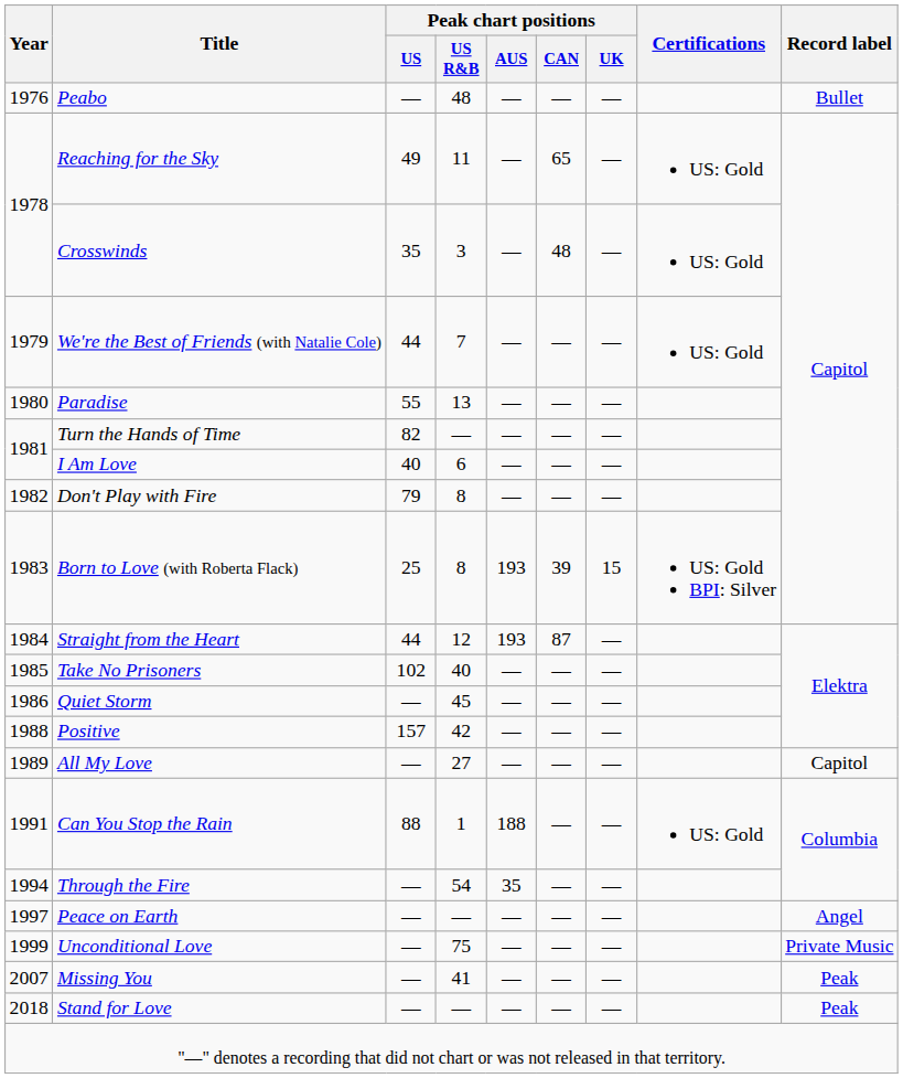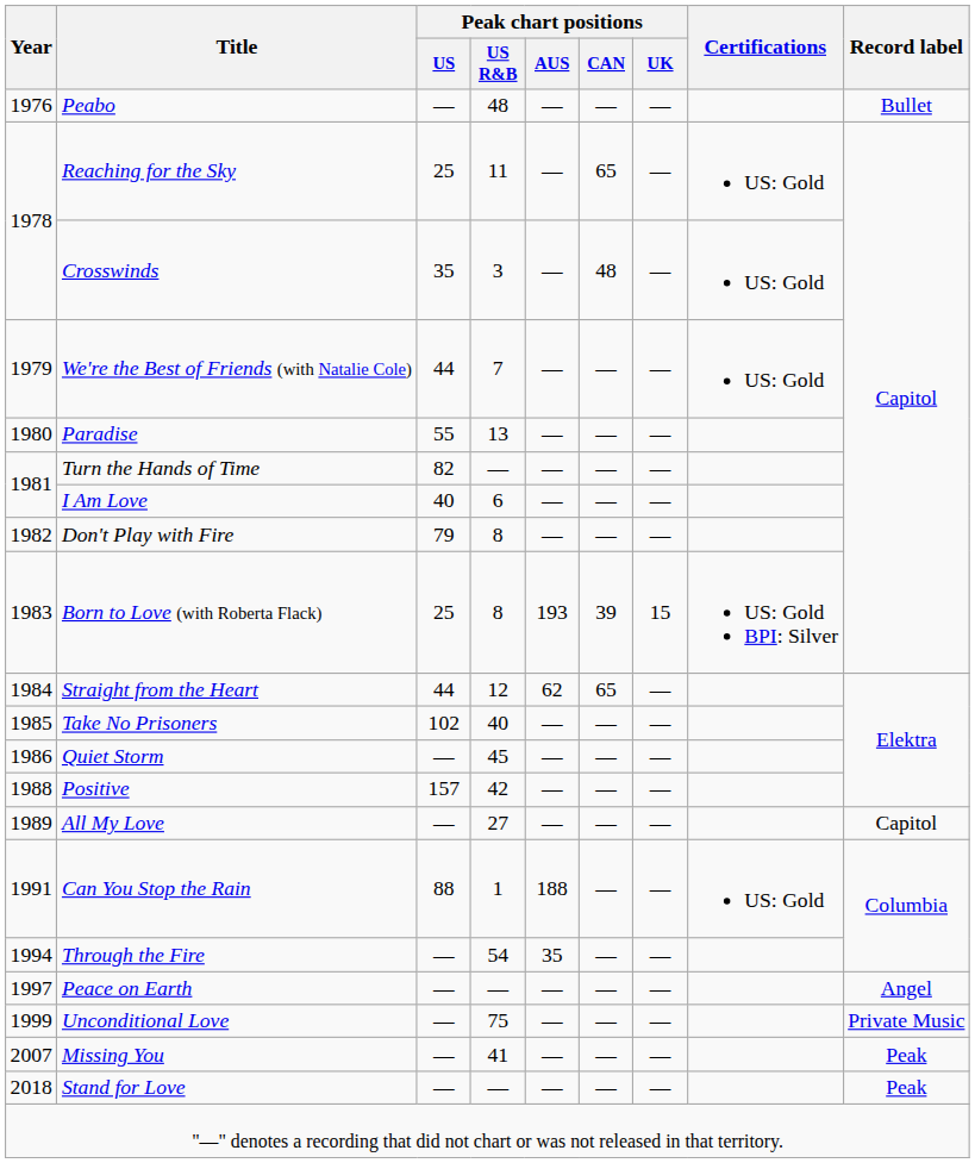 <table class="wikitable" style="text-align:center;">
 <tr>
 <th rowspan="2">Year</th>
 <th rowspan="2">Title</th>
 <th colspan="5">Peak chart positions</th>
 <th rowspan="2"><a href='#'>Certifications</a></th>
 <th rowspan="2">Record label</th>
 </tr>
 <tr style="font-size:smaller;">
 <th width="35"><a href='#'>US</a><br></th>
 <th width="35"><a href='#'>US<br>R&B</a><br></th>
 <th width="35"><a href='#'>AUS</a><br></th>
 <th width="35"><a href='#'>CAN</a><br></th>
 <th width="35"><a href='#'>UK</a><br></th>
 </tr>
 <tr>
 <td>1976</td>
 <td align="left"><em><a href='#'>Peabo</a></em></td>
 <td>—</td>
 <td>48</td>
 <td>—</td>
 <td>—</td>
 <td>—</td>
 <td align=left></td>
 <td rowspan="1"><a href='#'>Bullet</a></td>
 </tr>
 <tr>
 <td rowspan="2">1978</td>
 <td align="left"><em><a href='#'>Reaching for the Sky</a></em></td>
-<td>49</td>
+<td>25</td>
 <td>11</td>
 <td>—</td>
 <td>65</td>
 <td>—</td>
 <td align=left><br><ul><li>US: Gold</li></ul></td>
 <td rowspan="8"><a href='#'>Capitol</a></td>
 </tr>
 <tr>
 <td align="left"><em><a href='#'>Crosswinds</a></em></td>
 <td>35</td>
 <td>3</td>
 <td>—</td>
 <td>48</td>
 <td>—</td>
 <td align=left><br><ul><li>US: Gold</li></ul></td>
 </tr>
 <tr>
 <td>1979</td>
 <td align="left"><em><a href='#'>We're the Best of Friends</a></em> <small>(with <a href='#'>Natalie Cole</a>)</small></td>
 <td>44</td>
 <td>7</td>
 <td>—</td>
 <td>—</td>
 <td>—</td>
 <td align=left><br><ul><li>US: Gold</li></ul></td>
 </tr>
 <tr>
 <td>1980</td>
 <td align="left"><em><a href='#'>Paradise</a></em></td>
 <td>55</td>
 <td>13</td>
 <td>—</td>
 <td>—</td>
 <td>—</td>
 <td align=left></td>
 </tr>
 <tr>
 <td rowspan="2">1981</td>
 <td align="left"><em>Turn the Hands of Time</em></td>
 <td>82</td>
 <td>—</td>
 <td>—</td>
 <td>—</td>
 <td>—</td>
 <td align=left></td>
 </tr>
 <tr>
 <td align="left"><em><a href='#'>I Am Love</a></em></td>
 <td>40</td>
 <td>6</td>
 <td>—</td>
 <td>—</td>
 <td>—</td>
 <td align=left></td>
 </tr>
 <tr>
 <td>1982</td>
 <td align="left"><em>Don't Play with Fire</em></td>
 <td>79</td>
 <td>8</td>
 <td>—</td>
 <td>—</td>
 <td>—</td>
 <td align=left></td>
 </tr>
 <tr>
 <td>1983</td>
 <td align="left"><em><a href='#'>Born to Love</a></em> <small>(with Roberta Flack)</small></td>
 <td>25</td>
 <td>8</td>
 <td>193</td>
 <td>39</td>
 <td>15</td>
 <td align=left><br><ul><li>US: Gold</li><li><a href='#'>BPI</a>: Silver</li></ul></td>
 </tr>
 <tr>
 <td>1984</td>
 <td align="left"><em><a href='#'> Straight from the Heart</a></em></td>
 <td>44</td>
 <td>12</td>
-<td>193</td>
-<td>87</td>
+<td>62</td>
+<td>65</td>
 <td>—</td>
 <td align=left></td>
 <td rowspan="4"><a href='#'>Elektra</a></td>
 </tr>
 <tr>
 <td>1985</td>
 <td align="left"><em><a href='#'>Take No Prisoners</a></em></td>
 <td>102</td>
 <td>40</td>
 <td>—</td>
 <td>—</td>
 <td>—</td>
 <td align=left></td>
 </tr>
 <tr>
 <td>1986</td>
 <td align="left"><em><a href='#'>Quiet Storm</a></em></td>
 <td>—</td>
 <td>45</td>
 <td>—</td>
 <td>—</td>
 <td>—</td>
 <td align=left></td>
 </tr>
 <tr>
 <td>1988</td>
 <td align="left"><em><a href='#'>Positive</a></em></td>
 <td>157</td>
 <td>42</td>
 <td>—</td>
 <td>—</td>
 <td>—</td>
 <td align=left></td>
 </tr>
 <tr>
 <td>1989</td>
 <td align="left"><em><a href='#'>All My Love</a></em></td>
 <td>—</td>
 <td>27</td>
 <td>—</td>
 <td>—</td>
 <td>—</td>
 <td align=left></td>
 <td rowspan="1">Capitol</td>
 </tr>
 <tr>
 <td>1991</td>
 <td align="left"><em><a href='#'>Can You Stop the Rain</a></em></td>
 <td>88</td>
 <td>1</td>
 <td>188</td>
 <td>—</td>
 <td>—</td>
 <td align=left><br><ul><li>US: Gold</li></ul></td>
 <td rowspan="2"><a href='#'>Columbia</a></td>
 </tr>
 <tr>
 <td>1994</td>
 <td align="left"><em><a href='#'>Through the Fire</a></em></td>
 <td>—</td>
 <td>54</td>
 <td>35</td>
 <td>—</td>
 <td>—</td>
 <td align=left></td>
 </tr>
 <tr>
 <td rowspan="1">1997</td>
 <td align="left"><em><a href='#'>Peace on Earth</a></em></td>
 <td>—</td>
 <td>—</td>
 <td>—</td>
 <td>—</td>
 <td>—</td>
 <td align=left></td>
 <td rowspan="1"><a href='#'>Angel</a></td>
 </tr>
 <tr>
 <td>1999</td>
 <td align="left"><em><a href='#'>Unconditional Love</a></em></td>
 <td>—</td>
 <td>75</td>
 <td>—</td>
 <td>—</td>
 <td>—</td>
 <td align=left></td>
 <td rowspan="1"><a href='#'>Private Music</a></td>
 </tr>
 <tr>
 <td>2007</td>
 <td align="left"><em><a href='#'>Missing You</a></em></td>
 <td>—</td>
 <td>41</td>
 <td>—</td>
 <td>—</td>
 <td>—</td>
 <td align=left></td>
 <td rowspan="1"><a href='#'>Peak</a></td>
 </tr>
 <tr>
 <td>2018</td>
 <td align="left"><em><a href='#'>Stand for Love</a></em></td>
 <td>—</td>
 <td>—</td>
 <td>—</td>
 <td>—</td>
 <td>—</td>
 <td align=left></td>
 <td rowspan="1"><a href='#'>Peak</a></td>
 </tr>
 <tr>
 <td colspan="9" style="font-size:90%"><br>"—" denotes a recording that did not chart or was not released in that territory.</td>
 </tr>
 </table>
